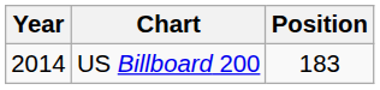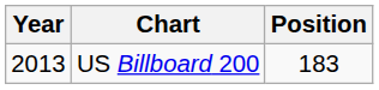 <table class="wikitable">
 <tr>
 <th>Year</th>
 <th>Chart</th>
 <th>Position</th>
 </tr>
 <tr>
-<td>2014</td>
+<td>2013</td>
 <td>US <a href='#'><em>Billboard</em> 200</a></td>
 <td style="text-align:center;">183</td>
 </tr>
 </table>
